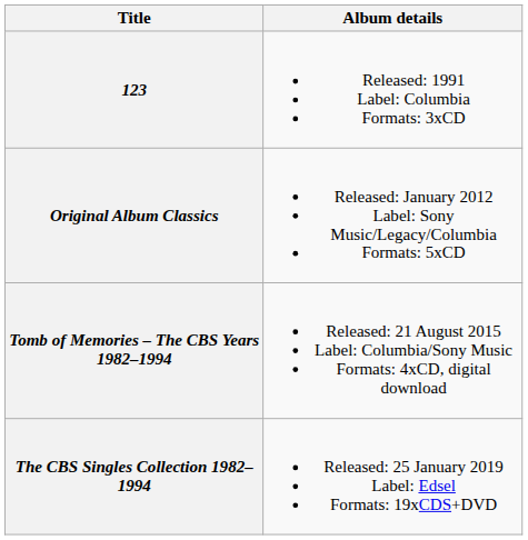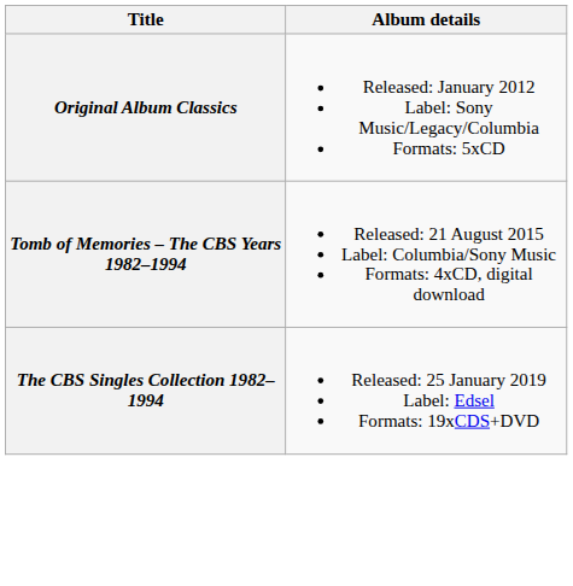 <table class="wikitable plainrowheaders" style="text-align:center;">
 <tr>
 <th scope="col" style="width:15em;">Title</th>
 <th scope="col" style="width:15em;">Album details</th>
-</tr>
-<tr>
-<th scope="row"><em>123</em></th>
-<td><br><ul><li>Released: 1991</li><li>Label: Columbia</li><li>Formats: 3xCD</li></ul></td>
 </tr>
 <tr>
 <th scope="row"><em>Original Album Classics</em></th>
 <td><br><ul><li>Released: January 2012</li><li>Label: Sony Music/Legacy/Columbia</li><li>Formats: 5xCD</li></ul></td>
 </tr>
 <tr>
 <th scope="row"><em>Tomb of Memories – The CBS Years 1982–1994</em></th>
 <td><br><ul><li>Released: 21 August 2015</li><li>Label: Columbia/Sony Music</li><li>Formats: 4xCD, digital download</li></ul></td>
 </tr>
 <tr>
 <th scope="row"><em>The CBS Singles Collection 1982–1994</em></th>
 <td><br><ul><li>Released: 25 January 2019</li><li>Label: <a href='#'>Edsel</a></li><li>Formats: 19x<a href='#'>CDS</a>+DVD</li></ul></td>
 </tr>
 </table>
